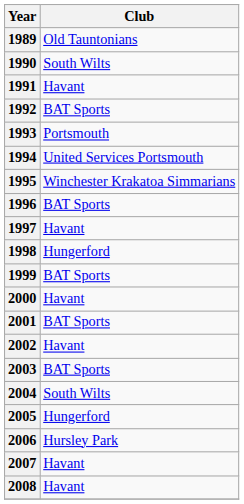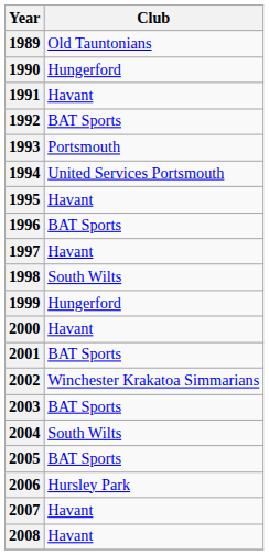 <table class="wikitable" style="font-size:85%">
 <tr>
 <th>Year</th>
 <th>Club</th>
 </tr>
 <tr>
 <th scope="row">1989</th>
 <td><a href='#'>Old Tauntonians</a></td>
 </tr>
 <tr>
 <th scope="row">1990</th>
-<td><a href='#'>South Wilts</a></td>
+<td><a href='#'>Hungerford</a></td>
 </tr>
 <tr>
 <th scope="row">1991</th>
 <td><a href='#'>Havant</a></td>
 </tr>
 <tr>
 <th scope="row">1992</th>
 <td><a href='#'>BAT Sports</a></td>
 </tr>
 <tr>
 <th scope="row">1993</th>
 <td><a href='#'>Portsmouth</a></td>
 </tr>
 <tr>
 <th scope="row">1994</th>
 <td><a href='#'>United Services Portsmouth</a></td>
 </tr>
 <tr>
 <th scope="row">1995</th>
-<td><a href='#'>Winchester Krakatoa Simmarians</a></td>
+<td><a href='#'>Havant</a></td>
 </tr>
 <tr>
 <th scope="row">1996</th>
 <td><a href='#'>BAT Sports</a></td>
 </tr>
 <tr>
 <th scope="row">1997</th>
 <td><a href='#'>Havant</a></td>
 </tr>
 <tr>
 <th scope="row">1998</th>
-<td><a href='#'>Hungerford</a></td>
+<td><a href='#'>South Wilts</a></td>
 </tr>
 <tr>
 <th scope="row">1999</th>
-<td><a href='#'>BAT Sports</a></td>
+<td><a href='#'>Hungerford</a></td>
 </tr>
 <tr>
 <th scope="row">2000</th>
 <td><a href='#'>Havant</a></td>
 </tr>
 <tr>
 <th scope="row">2001</th>
 <td><a href='#'>BAT Sports</a></td>
 </tr>
 <tr>
 <th scope="row">2002</th>
-<td><a href='#'>Havant</a></td>
+<td><a href='#'>Winchester Krakatoa Simmarians</a></td>
 </tr>
 <tr>
 <th scope="row">2003</th>
 <td><a href='#'>BAT Sports</a></td>
 </tr>
 <tr>
 <th scope="row">2004</th>
 <td><a href='#'>South Wilts</a></td>
 </tr>
 <tr>
 <th scope="row">2005</th>
-<td><a href='#'>Hungerford</a></td>
+<td><a href='#'>BAT Sports</a></td>
 </tr>
 <tr>
 <th scope="row">2006</th>
 <td><a href='#'>Hursley Park</a></td>
 </tr>
 <tr>
 <th scope="row">2007</th>
 <td><a href='#'>Havant</a></td>
 </tr>
 <tr>
 <th scope="row">2008</th>
 <td><a href='#'>Havant</a></td>
 </tr>
 <tr>
 </tr>
 </table>
